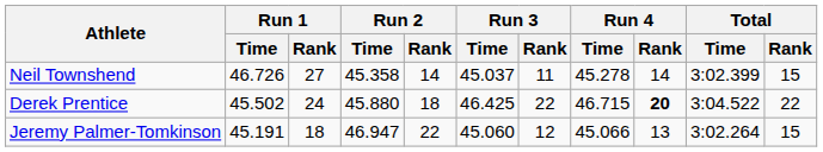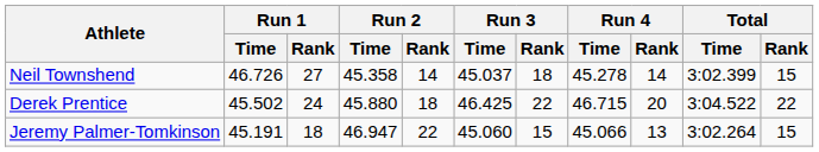 <table class="wikitable" border="1" style="font-size:90%">
 <tr>
 <th rowspan="2">Athlete</th>
 <th colspan="2">Run 1</th>
 <th colspan="2">Run 2</th>
 <th colspan="2">Run 3</th>
 <th colspan="2">Run 4</th>
 <th colspan="2">Total</th>
 </tr>
 <tr>
 <th>Time</th>
 <th>Rank</th>
 <th>Time</th>
 <th>Rank</th>
 <th>Time</th>
 <th>Rank</th>
 <th>Time</th>
 <th>Rank</th>
 <th>Time</th>
 <th>Rank</th>
 </tr>
 <tr>
 <td><a href='#'>Neil Townshend</a></td>
 <td align="center">46.726</td>
 <td align="center">27</td>
 <td align="center">45.358</td>
 <td align="center">14</td>
 <td align="center">45.037</td>
-<td align="center">11</td>
+<td align="center">18</td>
 <td align="center">45.278</td>
 <td align="center">14</td>
 <td align="center">3:02.399</td>
 <td align="center">15</td>
 </tr>
 <tr>
 <td><a href='#'>Derek Prentice</a></td>
 <td align="center">45.502</td>
 <td align="center">24</td>
 <td align="center">45.880</td>
 <td align="center">18</td>
 <td align="center">46.425</td>
 <td align="center">22</td>
 <td align="center">46.715</td>
-<td align="center"><strong>20</strong></td>
+<td align="center">20</td>
 <td align="center">3:04.522</td>
 <td align="center">22</td>
 </tr>
 <tr>
 <td><a href='#'>Jeremy Palmer-Tomkinson</a></td>
 <td align="center">45.191</td>
 <td align="center">18</td>
 <td align="center">46.947</td>
 <td align="center">22</td>
 <td align="center">45.060</td>
-<td align="center">12</td>
+<td align="center">15</td>
 <td align="center">45.066</td>
 <td align="center">13</td>
 <td align="center">3:02.264</td>
 <td align="center">15</td>
 </tr>
 </table>
